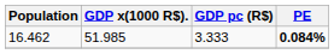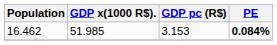 <table class="wikitable" border="1">
 <tr>
 <th>Population</th>
 <th><a href='#'>GDP</a> x(1000 R$).</th>
 <th><a href='#'>GDP pc</a> (R$)</th>
 <th><a href='#'>PE</a></th>
 </tr>
 <tr>
 <td>16.462</td>
 <td>51.985</td>
-<td>3.333</td>
+<td>3.153</td>
 <td><strong>0.084%</strong></td>
 </tr>
 <tr>
 </tr>
 </table>
